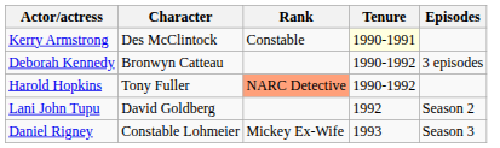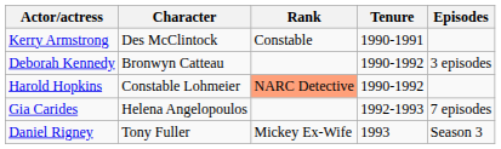 <table class="wikitable">
 <tr>
 <th>Actor/actress</th>
 <th>Character</th>
 <th>Rank</th>
 <th>Tenure</th>
 <th>Episodes</th>
 </tr>
 <tr>
 <td><a href='#'>Kerry Armstrong</a></td>
 <td>Des McClintock</td>
 <td>Constable</td>
-<td style="background: lightyellow;">1990-1991</td>
+<td>1990-1991</td>
 <td></td>
 </tr>
 <tr>
 <td><a href='#'>Deborah Kennedy</a></td>
 <td>Bronwyn Catteau</td>
 <td></td>
 <td>1990-1992</td>
 <td>3 episodes</td>
 </tr>
 <tr>
 <td><a href='#'>Harold Hopkins</a></td>
-<td>Tony Fuller</td>
+<td>Constable Lohmeier</td>
 <td style="background: lightsalmon;">NARC Detective</td>
 <td>1990-1992</td>
 <td></td>
 </tr>
 <tr>
-<td><a href='#'>Lani John Tupu</a></td>
-<td>David Goldberg</td>
+<td><a href='#'>Gia Carides</a></td>
+<td>Helena Angelopoulos</td>
 <td></td>
-<td>1992</td>
-<td>Season 2</td>
+<td>1992-1993</td>
+<td>7 episodes</td>
 </tr>
 <tr>
 <td><a href='#'>Daniel Rigney</a></td>
-<td>Constable Lohmeier</td>
+<td>Tony Fuller</td>
 <td>Mickey Ex-Wife</td>
 <td>1993</td>
 <td>Season 3</td>
 </tr>
 </table>
